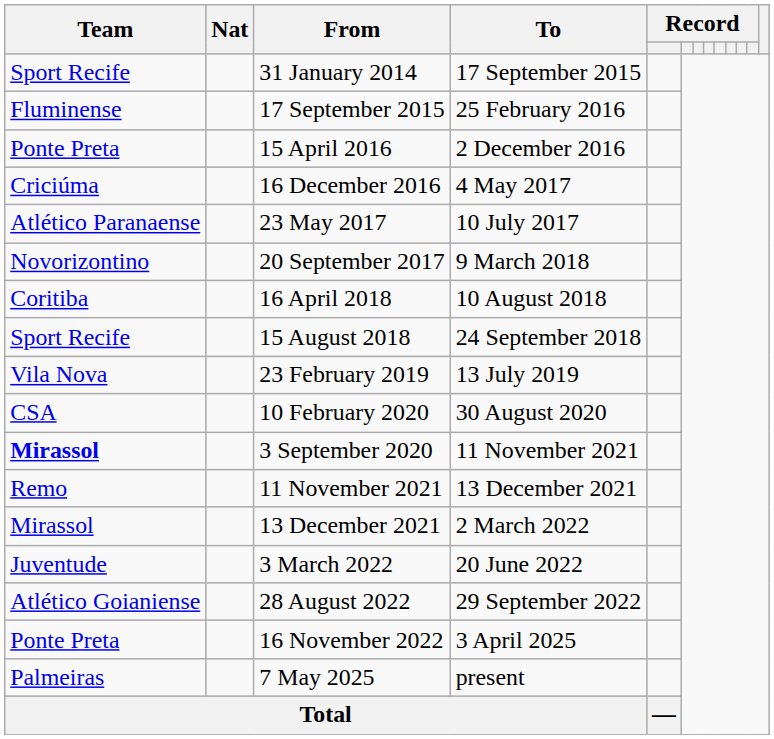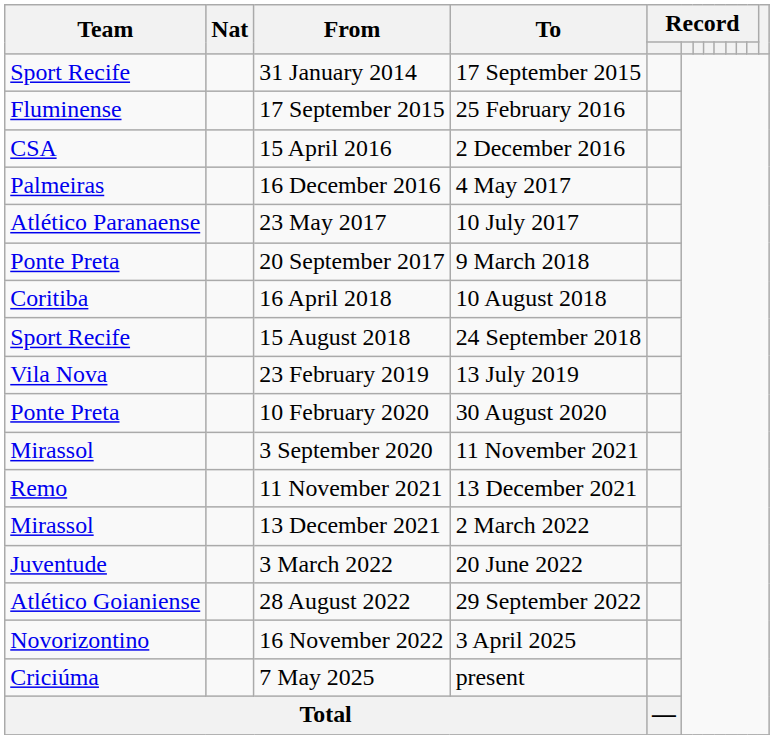 <table class="wikitable" style="text-align: center">
 <tr>
 <th rowspan="2">Team</th>
 <th rowspan="2">Nat</th>
 <th rowspan="2">From</th>
 <th rowspan="2">To</th>
 <th colspan="8">Record</th>
 <th rowspan=2></th>
 </tr>
 <tr>
 <th></th>
 <th></th>
 <th></th>
 <th></th>
 <th></th>
 <th></th>
 <th></th>
 <th></th>
 </tr>
 <tr>
 <td align=left><a href='#'>Sport Recife</a></td>
 <td></td>
 <td align=left>31 January 2014</td>
 <td align=left>17 September 2015<br></td>
 <td></td>
 </tr>
 <tr>
 <td align=left><a href='#'>Fluminense</a></td>
 <td></td>
 <td align=left>17 September 2015</td>
 <td align=left>25 February 2016<br></td>
 <td></td>
 </tr>
 <tr>
-<td align=left><a href='#'>Ponte Preta</a></td>
+<td align=left><a href='#'>CSA</a></td>
 <td></td>
 <td align=left>15 April 2016</td>
 <td align=left>2 December 2016<br></td>
 <td></td>
 </tr>
 <tr>
-<td align=left><a href='#'>Criciúma</a></td>
+<td align=left><a href='#'>Palmeiras</a></td>
 <td></td>
 <td align=left>16 December 2016</td>
 <td align=left>4 May 2017<br></td>
 <td></td>
 </tr>
 <tr>
 <td align=left><a href='#'>Atlético Paranaense</a></td>
 <td></td>
 <td align=left>23 May 2017</td>
 <td align=left>10 July 2017<br></td>
 <td></td>
 </tr>
 <tr>
-<td align=left><a href='#'>Novorizontino</a></td>
+<td align=left><a href='#'>Ponte Preta</a></td>
 <td></td>
 <td align=left>20 September 2017</td>
 <td align=left>9 March 2018<br></td>
 <td></td>
 </tr>
 <tr>
 <td align=left><a href='#'>Coritiba</a></td>
 <td></td>
 <td align=left>16 April 2018</td>
 <td align=left>10 August 2018<br></td>
 <td></td>
 </tr>
 <tr>
 <td align=left><a href='#'>Sport Recife</a></td>
 <td></td>
 <td align=left>15 August 2018</td>
 <td align=left>24 September 2018<br></td>
 <td></td>
 </tr>
 <tr>
 <td align=left><a href='#'>Vila Nova</a></td>
 <td></td>
 <td align=left>23 February 2019</td>
 <td align=left>13 July 2019<br></td>
 <td></td>
 </tr>
 <tr>
-<td align=left><a href='#'>CSA</a></td>
+<td align=left><a href='#'>Ponte Preta</a></td>
 <td></td>
 <td align=left>10 February 2020</td>
 <td align=left>30 August 2020<br></td>
 <td></td>
 </tr>
 <tr>
-<td align=left><strong><a href='#'>Mirassol</a></strong></td>
+<td align=left><a href='#'>Mirassol</a></td>
 <td></td>
 <td align=left>3 September 2020</td>
 <td align=left>11 November 2021<br></td>
 <td></td>
 </tr>
 <tr>
 <td align=left><a href='#'>Remo</a></td>
 <td></td>
 <td align=left>11 November 2021</td>
 <td align=left>13 December 2021<br></td>
 <td></td>
 </tr>
 <tr>
 <td align=left><a href='#'>Mirassol</a></td>
 <td></td>
 <td align=left>13 December 2021</td>
 <td align=left>2 March 2022<br></td>
 <td></td>
 </tr>
 <tr>
 <td align=left><a href='#'>Juventude</a></td>
 <td></td>
 <td align=left>3 March 2022</td>
 <td align=left>20 June 2022<br></td>
 <td></td>
 </tr>
 <tr>
 <td align=left><a href='#'>Atlético Goianiense</a></td>
 <td></td>
 <td align=left>28 August 2022</td>
 <td align=left>29 September 2022<br></td>
 <td></td>
 </tr>
 <tr>
-<td align=left><a href='#'>Ponte Preta</a></td>
+<td align=left><a href='#'>Novorizontino</a></td>
 <td></td>
 <td align=left>16 November 2022</td>
 <td align=left>3 April 2025<br></td>
 <td></td>
 </tr>
 <tr>
-<td align=left><a href='#'>Palmeiras</a></td>
+<td align=left><a href='#'>Criciúma</a></td>
 <td></td>
 <td align=left>7 May 2025</td>
 <td align=left>present<br></td>
 <td></td>
 </tr>
 <tr>
 <th colspan="4">Total<br></th>
 <th>—</th>
 </tr>
 </table>
